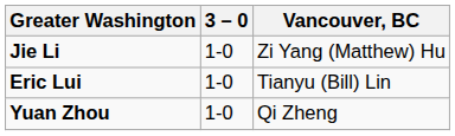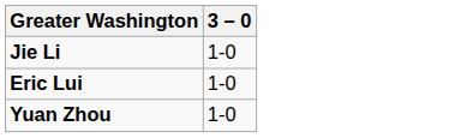 <table class="wikitable">
 <tr>
 <th>Greater Washington</th>
 <th>3 – 0</th>
-<th>Vancouver, BC</th>
 </tr>
 <tr>
 <td><strong>Jie Li</strong></td>
 <td>1-0</td>
-<td>Zi Yang (Matthew) Hu</td>
 </tr>
 <tr>
 <td><strong>Eric Lui</strong></td>
 <td>1-0</td>
-<td>Tianyu (Bill) Lin</td>
 </tr>
 <tr>
 <td><strong>Yuan Zhou</strong></td>
 <td>1-0</td>
-<td>Qi Zheng</td>
 </tr>
 </table>
